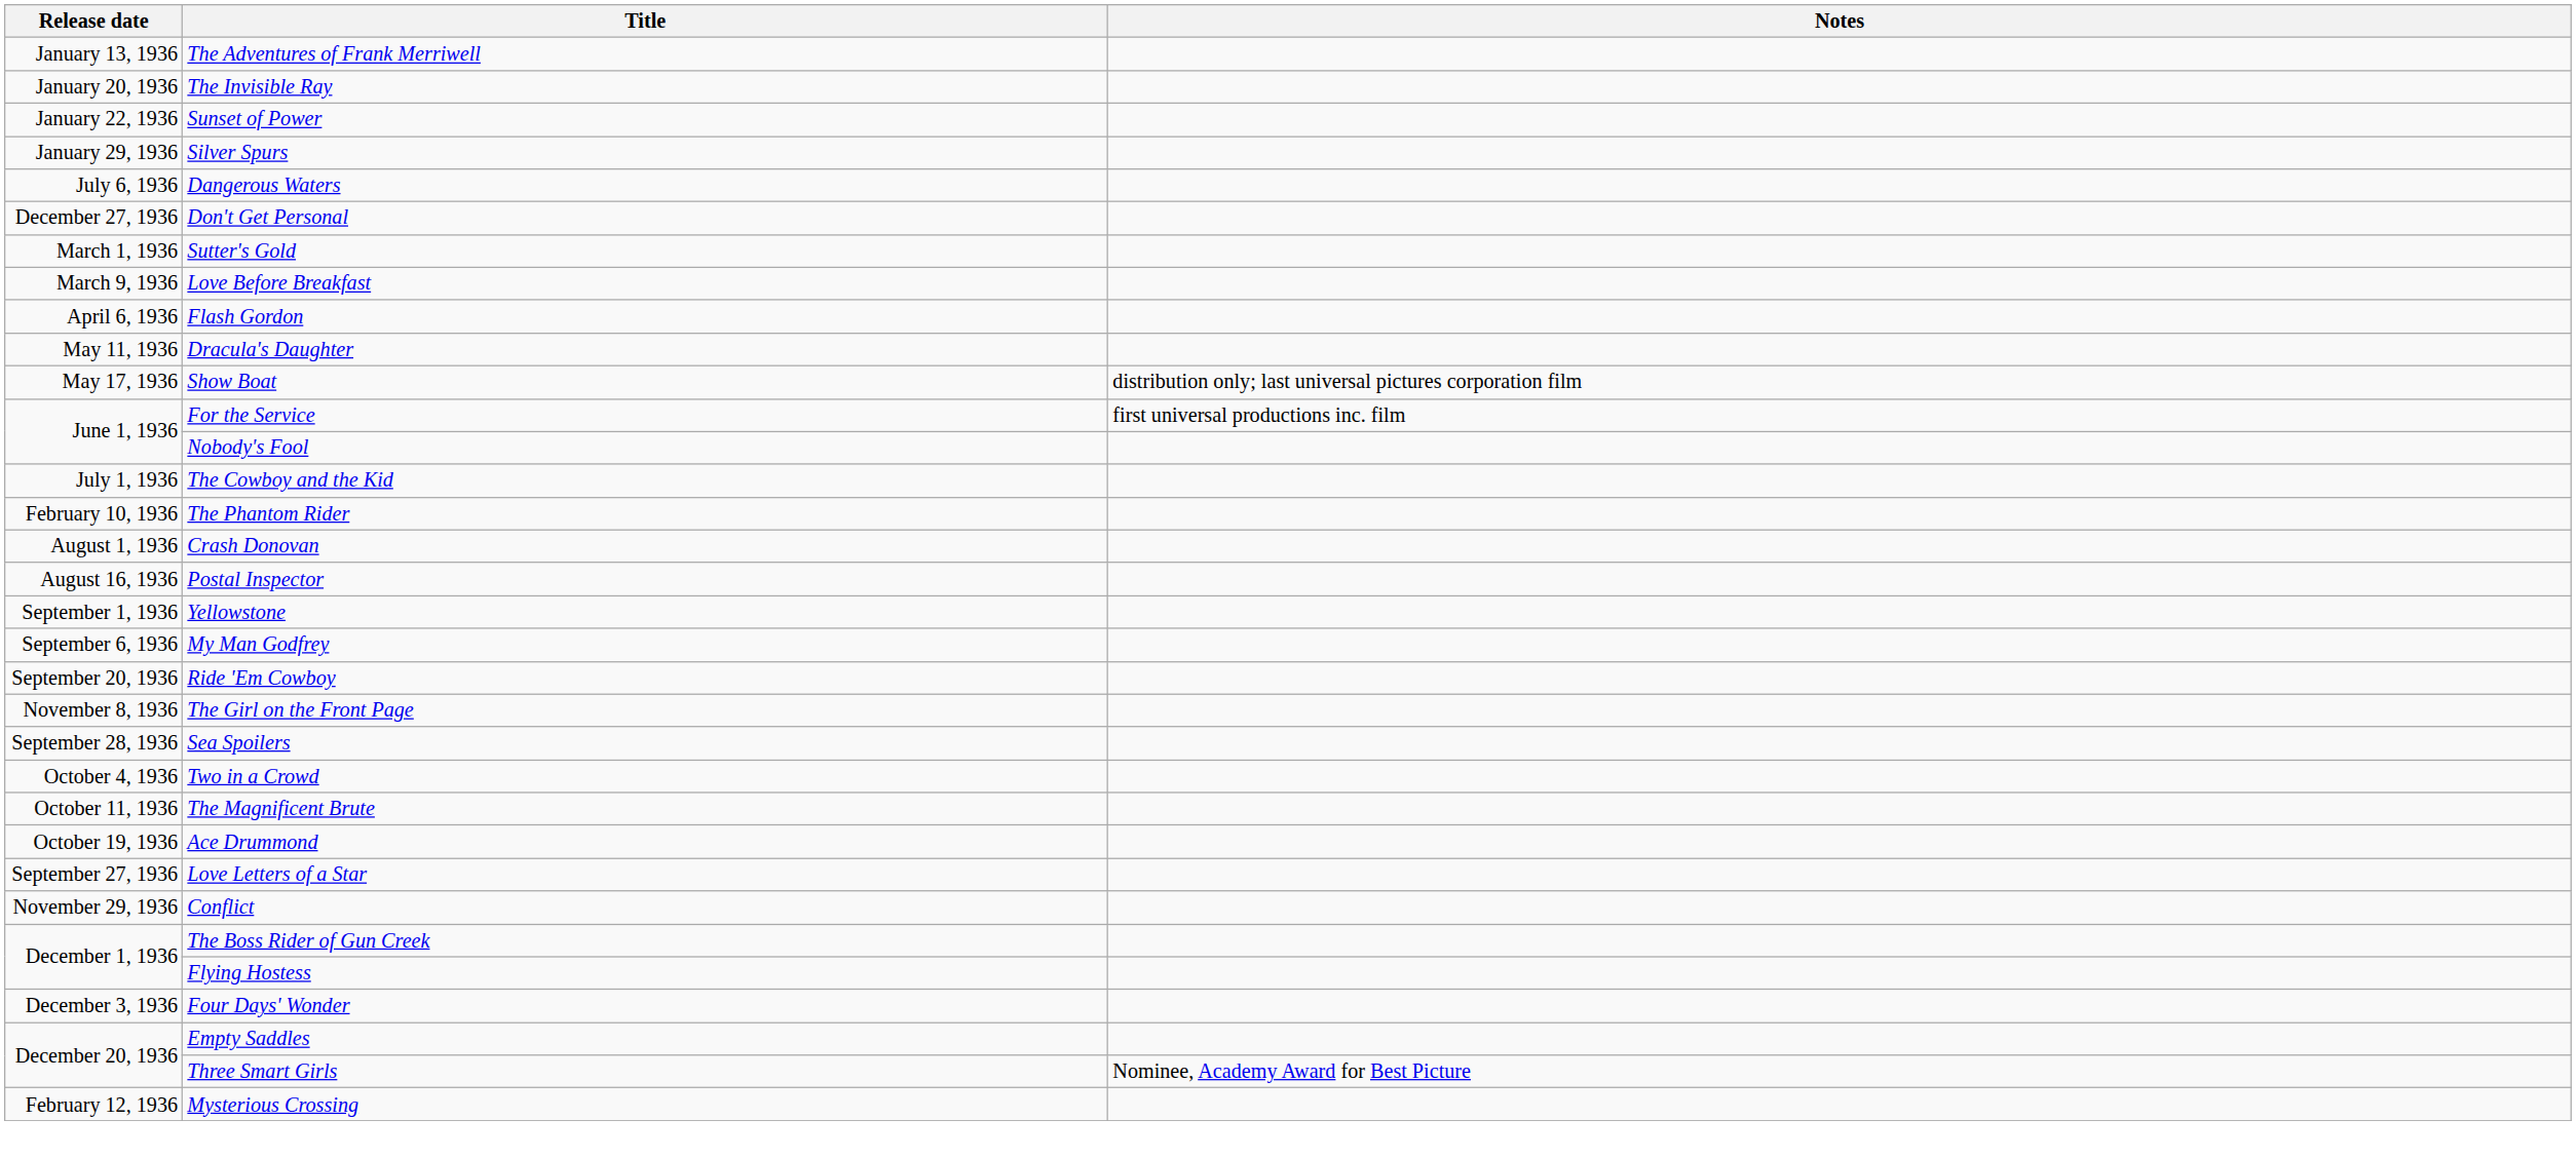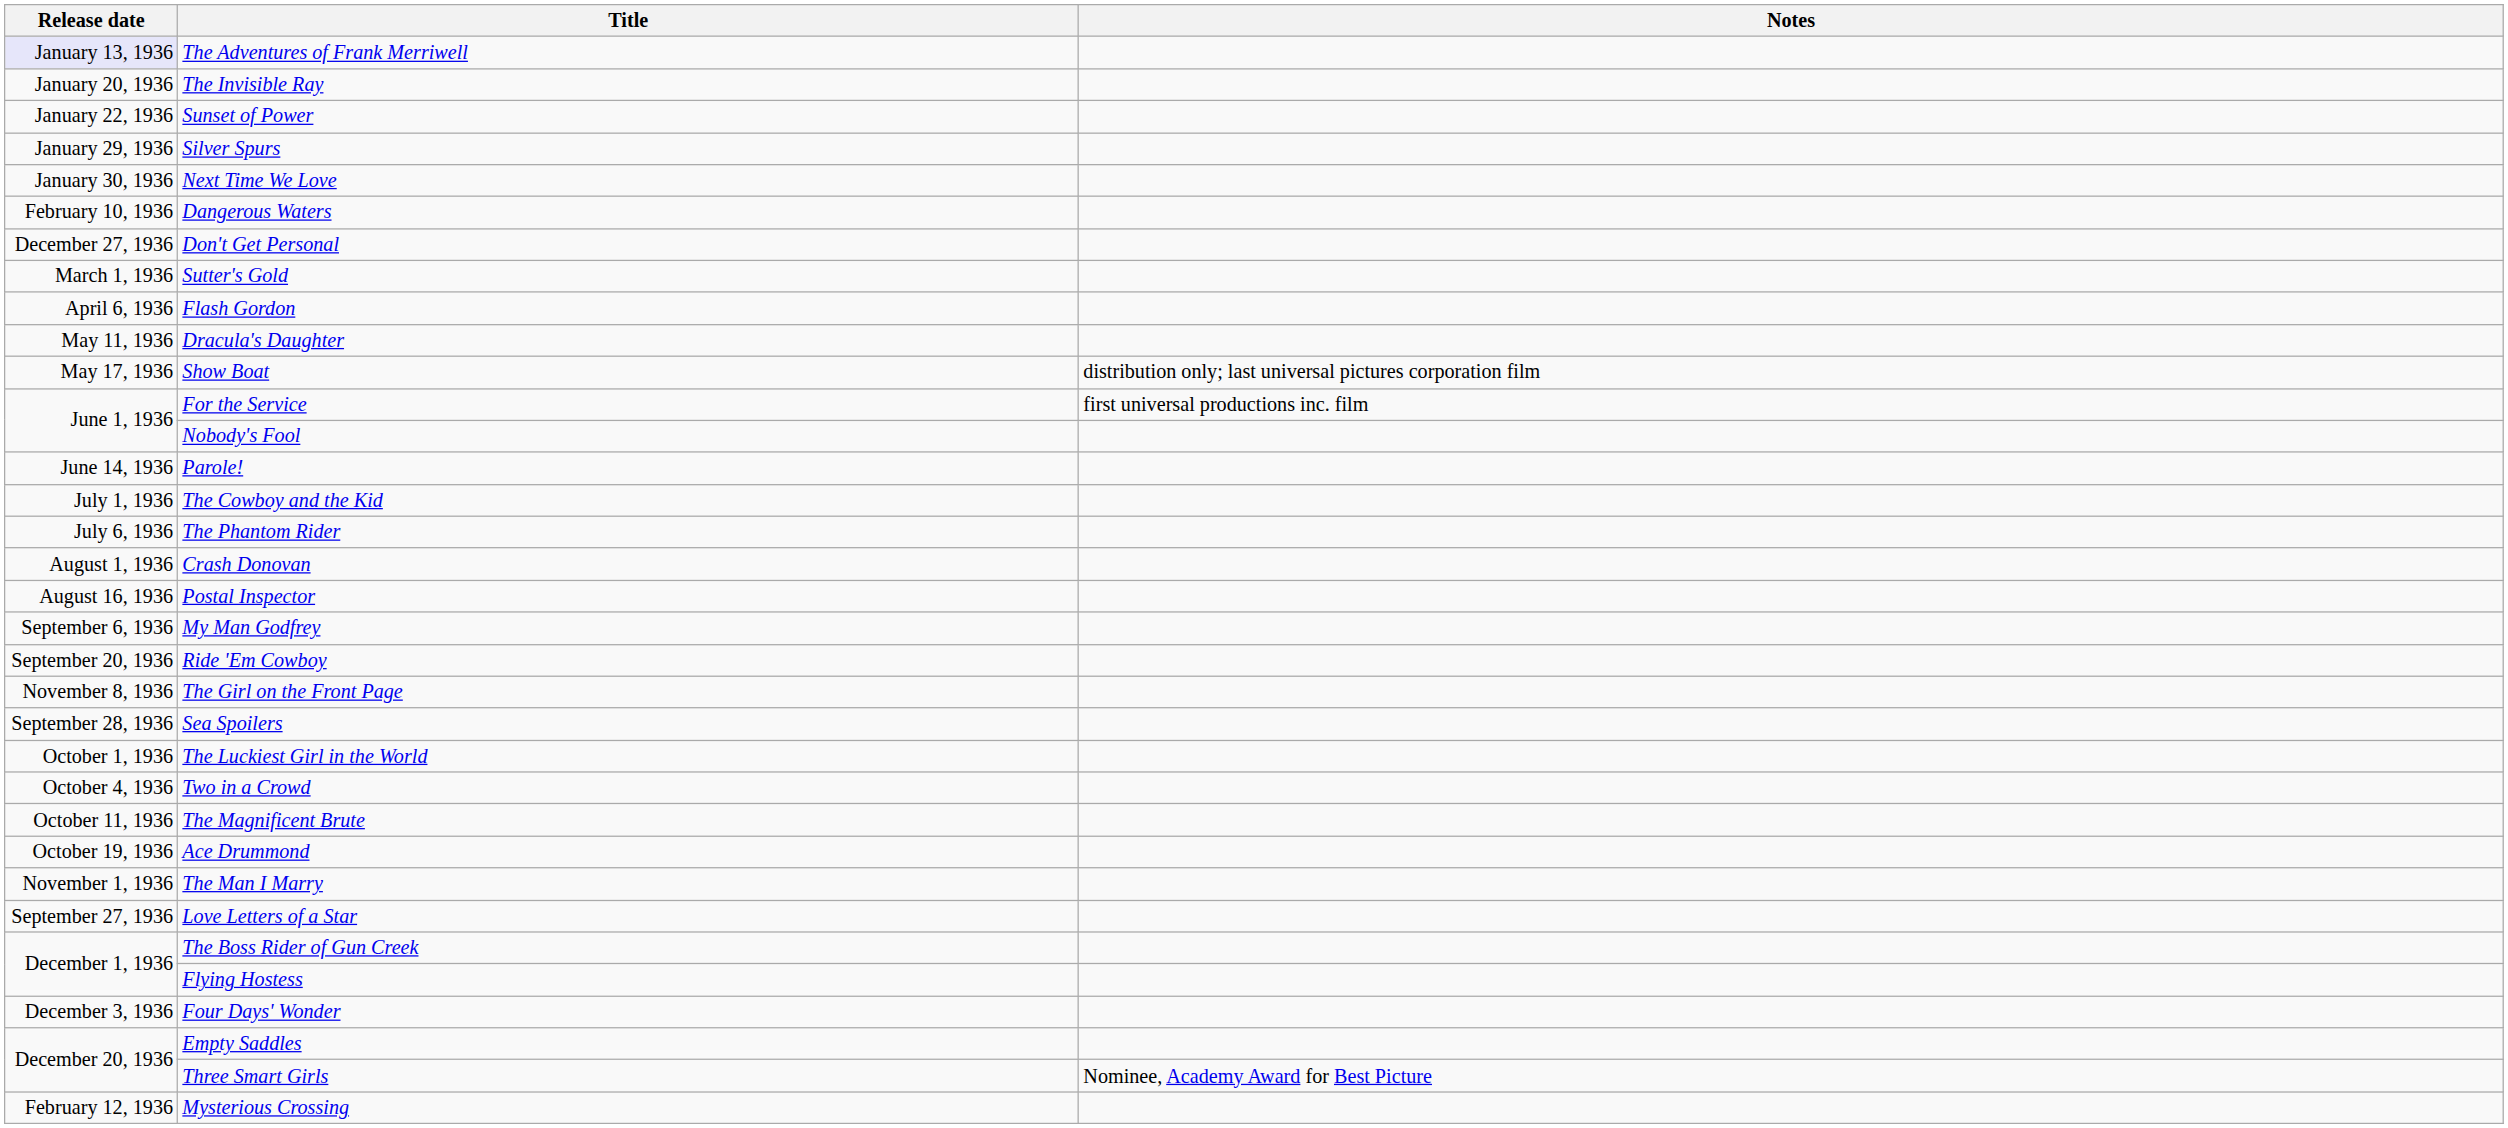 <table class="wikitable sortable" style="width:100%;">
 <tr>
 <th scope="col" style="width:130px;">Release date</th>
 <th>Title</th>
 <th>Notes</th>
 </tr>
 <tr>
-<td style="text-align:right;">January 13, 1936</td>
+<td style="background: lavender; text-align:right;">January 13, 1936</td>
 <td><em><a href='#'>The Adventures of Frank Merriwell</a></em></td>
 <td></td>
 </tr>
 <tr>
 <td style="text-align:right;">January 20, 1936</td>
 <td><em><a href='#'>The Invisible Ray</a></em></td>
 <td></td>
 </tr>
 <tr>
 <td style="text-align:right;">January 22, 1936</td>
 <td><em><a href='#'>Sunset of Power</a></em></td>
 <td></td>
 </tr>
 <tr>
 <td style="text-align:right;">January 29, 1936</td>
 <td><em><a href='#'>Silver Spurs</a></em></td>
 <td></td>
 </tr>
 <tr>
-<td style="text-align:right;">July 6, 1936</td>
+<td style="text-align:right;">January 30, 1936</td>
+<td><em><a href='#'>Next Time We Love</a></em></td>
+<td></td>
+</tr>
+<tr>
+<td style="text-align:right;">February 10, 1936</td>
 <td><em><a href='#'>Dangerous Waters</a></em></td>
 <td></td>
 </tr>
 <tr>
 <td style="text-align:right;">December 27, 1936</td>
 <td><em><a href='#'>Don't Get Personal</a></em></td>
 <td></td>
 </tr>
 <tr>
 <td style="text-align:right;">March 1, 1936</td>
 <td><em><a href='#'>Sutter's Gold</a></em></td>
-<td></td>
-</tr>
-<tr>
-<td style="text-align:right;">March 9, 1936</td>
-<td><em><a href='#'>Love Before Breakfast</a></em></td>
 <td></td>
 </tr>
 <tr>
 <td style="text-align:right;">April 6, 1936</td>
 <td><em><a href='#'>Flash Gordon</a></em></td>
 <td></td>
 </tr>
 <tr>
 <td style="text-align:right;">May 11, 1936</td>
 <td><em><a href='#'>Dracula's Daughter</a></em></td>
 <td></td>
 </tr>
 <tr>
 <td style="text-align:right;">May 17, 1936</td>
 <td><em><a href='#'>Show Boat</a></em></td>
 <td>distribution only; last universal pictures corporation film</td>
 </tr>
 <tr>
 <td style="text-align:right;" rowspan="2">June 1, 1936</td>
 <td><em><a href='#'>For the Service</a></em></td>
 <td>first universal productions inc. film</td>
 </tr>
 <tr>
 <td><em><a href='#'>Nobody's Fool</a></em></td>
 <td></td>
 </tr>
 <tr>
+<td style="text-align:right;">June 14, 1936</td>
+<td><em><a href='#'>Parole!</a></em></td>
+<td></td>
+</tr>
+<tr>
 <td style="text-align:right;">July 1, 1936</td>
 <td><em><a href='#'>The Cowboy and the Kid</a></em></td>
 <td></td>
 </tr>
 <tr>
-<td style="text-align:right;">February 10, 1936</td>
+<td style="text-align:right;">July 6, 1936</td>
 <td><em><a href='#'>The Phantom Rider</a></em></td>
 <td></td>
 </tr>
 <tr>
 <td style="text-align:right;">August 1, 1936</td>
 <td><em><a href='#'>Crash Donovan</a></em></td>
 <td></td>
 </tr>
 <tr>
 <td style="text-align:right;">August 16, 1936</td>
 <td><em><a href='#'>Postal Inspector</a></em></td>
-<td></td>
-</tr>
-<tr>
-<td style="text-align:right;">September 1, 1936</td>
-<td><em><a href='#'>Yellowstone</a></em></td>
 <td></td>
 </tr>
 <tr>
 <td style="text-align:right;">September 6, 1936</td>
 <td><em><a href='#'>My Man Godfrey</a></em></td>
 <td></td>
 </tr>
 <tr>
 <td style="text-align:right;">September 20, 1936</td>
 <td><em><a href='#'>Ride 'Em Cowboy</a></em></td>
 <td></td>
 </tr>
 <tr>
 <td style="text-align:right;">November 8, 1936</td>
 <td><em><a href='#'>The Girl on the Front Page</a></em></td>
 <td></td>
 </tr>
 <tr>
 <td style="text-align:right;">September 28, 1936</td>
 <td><em><a href='#'>Sea Spoilers</a></em></td>
 <td></td>
 </tr>
 <tr>
+<td style="text-align:right;">October 1, 1936</td>
+<td><em><a href='#'>The Luckiest Girl in the World</a></em></td>
+<td></td>
+</tr>
+<tr>
 <td style="text-align:right;">October 4, 1936</td>
 <td><em><a href='#'>Two in a Crowd</a></em></td>
 <td></td>
 </tr>
 <tr>
 <td style="text-align:right;">October 11, 1936</td>
 <td><em><a href='#'>The Magnificent Brute</a></em></td>
 <td></td>
 </tr>
 <tr>
 <td style="text-align:right;">October 19, 1936</td>
 <td><em><a href='#'>Ace Drummond</a></em></td>
 <td></td>
 </tr>
 <tr>
-<td style="text-align:right;">September 27, 1936</td>
-<td><em><a href='#'>Love Letters of a Star</a></em></td>
+<td style="text-align:right;">November 1, 1936</td>
+<td><em><a href='#'>The Man I Marry</a></em></td>
 <td></td>
 </tr>
 <tr>
-<td style="text-align:right;">November 29, 1936</td>
-<td><em><a href='#'>Conflict</a></em></td>
+<td style="text-align:right;">September 27, 1936</td>
+<td><em><a href='#'>Love Letters of a Star</a></em></td>
 <td></td>
 </tr>
 <tr>
 <td style="text-align:right;" rowspan="2">December 1, 1936</td>
 <td><em><a href='#'>The Boss Rider of Gun Creek</a></em></td>
 <td></td>
 </tr>
 <tr>
 <td><em><a href='#'>Flying Hostess</a></em></td>
 <td></td>
 </tr>
 <tr>
 <td style="text-align:right;">December 3, 1936</td>
 <td><em><a href='#'>Four Days' Wonder</a></em></td>
 <td></td>
 </tr>
 <tr>
 <td style="text-align:right;" rowspan="2">December 20, 1936</td>
 <td><em><a href='#'>Empty Saddles</a></em></td>
 <td></td>
 </tr>
 <tr>
 <td><em><a href='#'>Three Smart Girls</a></em></td>
 <td>Nominee, <a href='#'>Academy Award</a> for <a href='#'>Best Picture</a></td>
 </tr>
 <tr>
 <td style="text-align:right;">February 12, 1936</td>
 <td><em><a href='#'>Mysterious Crossing</a></em></td>
 <td></td>
 </tr>
 <tr>
 </tr>
 </table>
